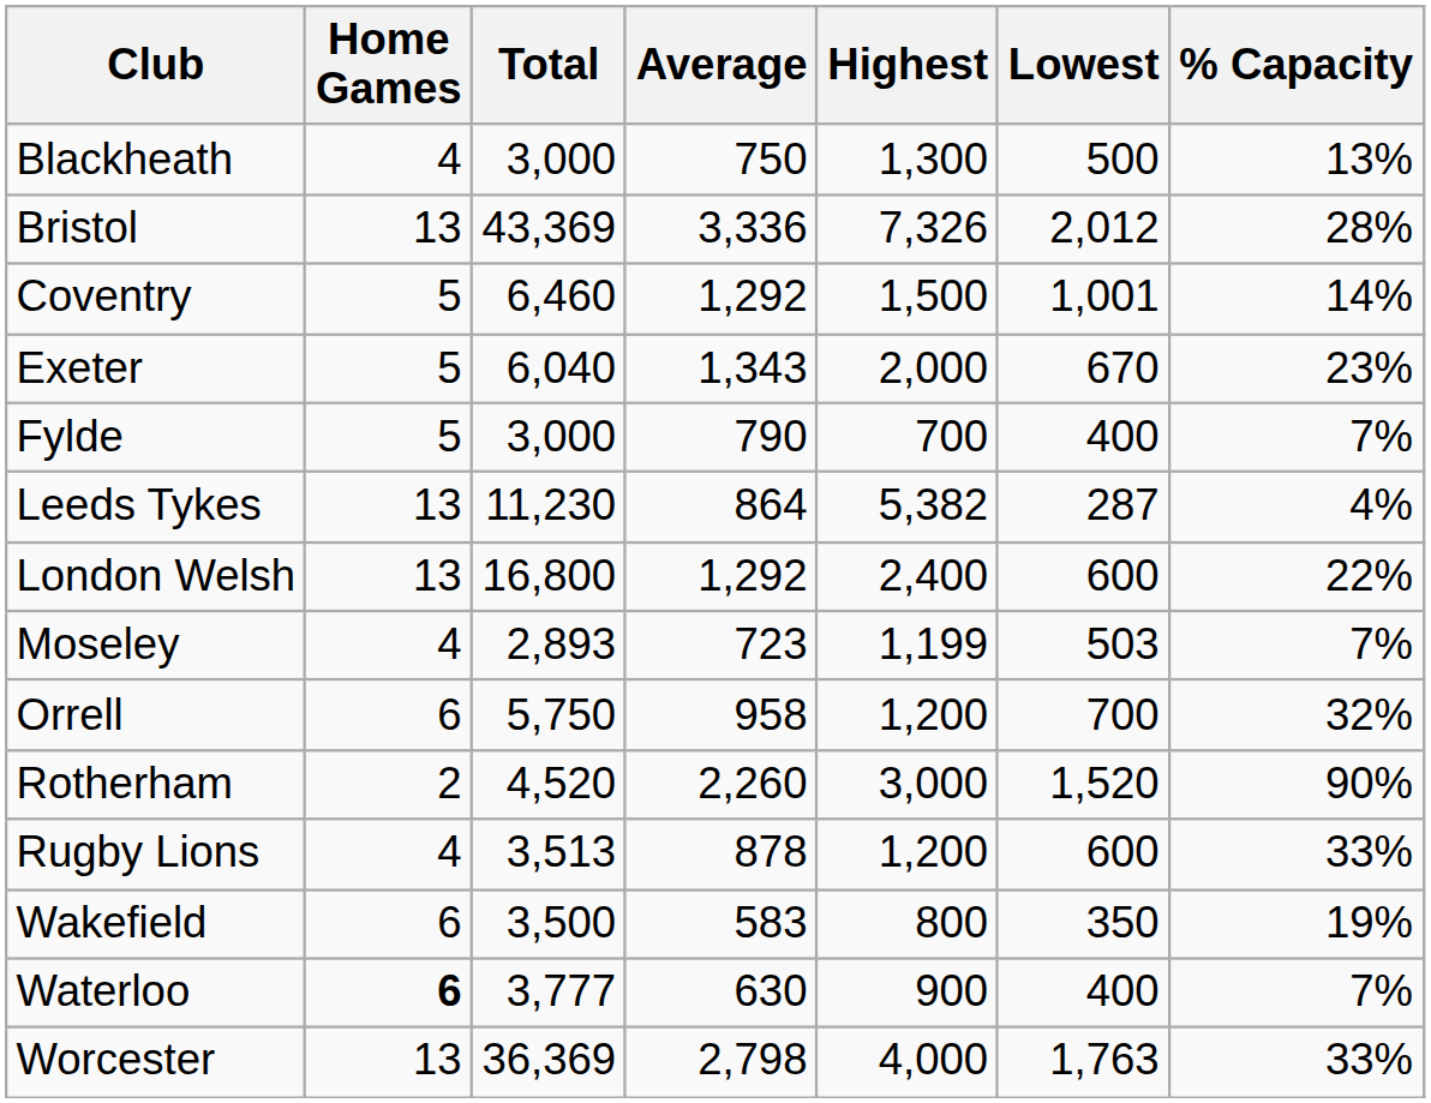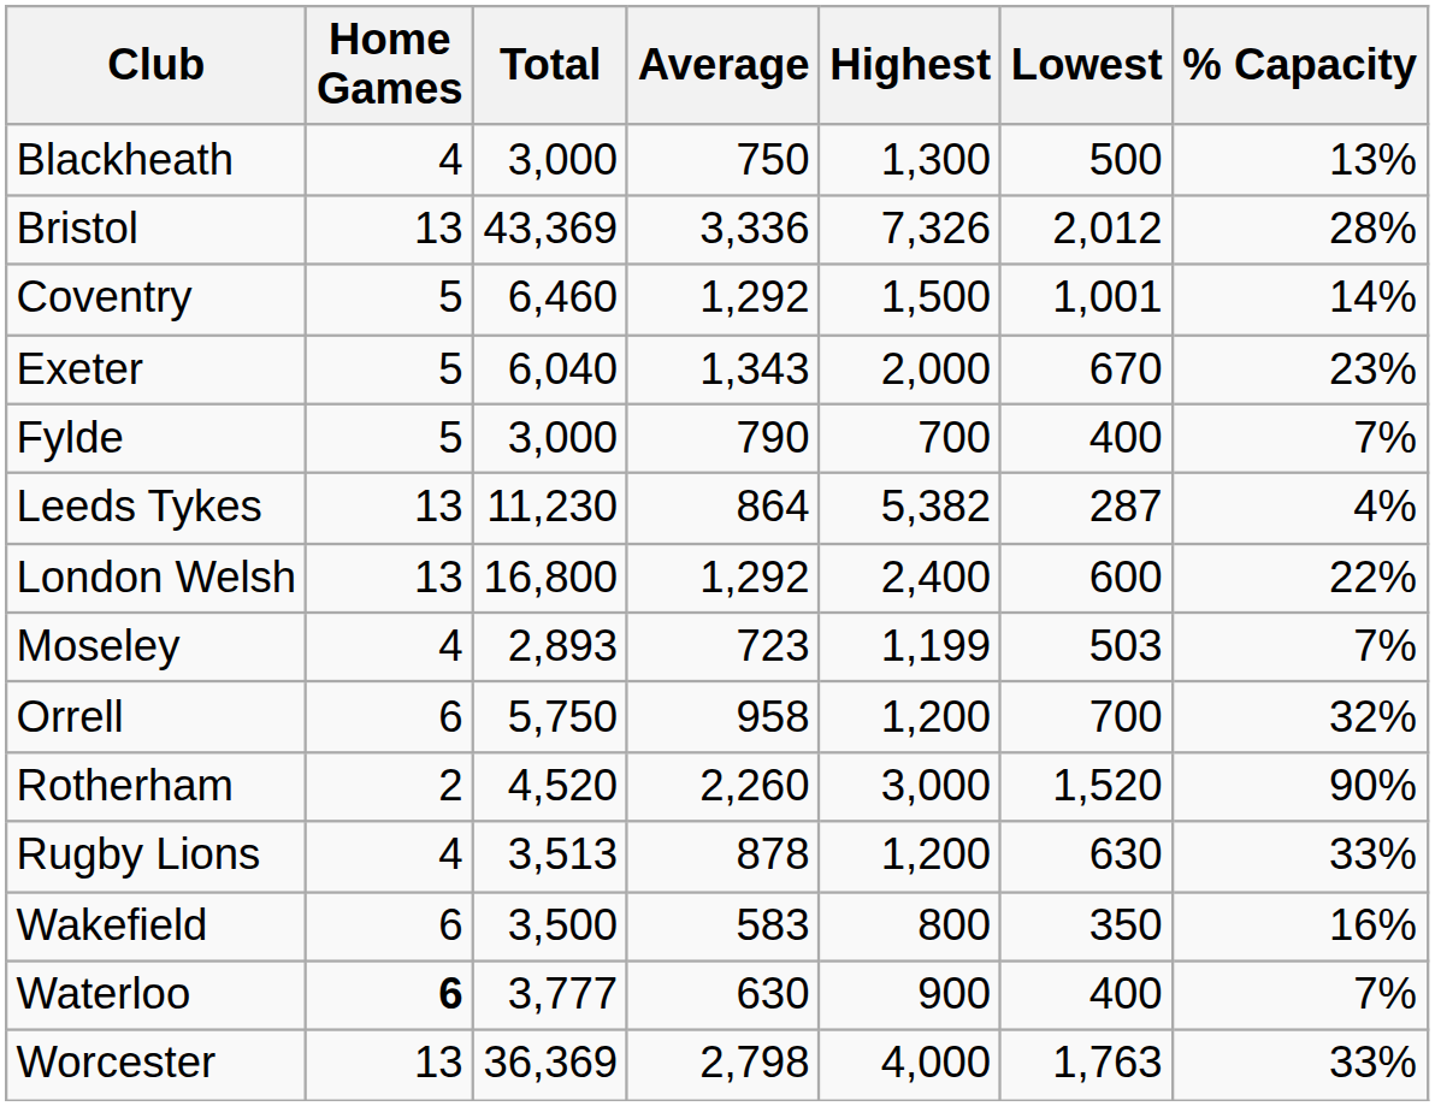 <table class="wikitable sortable" style="text-align:right">
 <tr>
 <th>Club</th>
 <th>Home<br>Games</th>
 <th>Total</th>
 <th>Average</th>
 <th>Highest</th>
 <th>Lowest</th>
 <th>% Capacity</th>
 </tr>
 <tr>
 <td style="text-align:left">Blackheath</td>
 <td>4</td>
 <td>3,000</td>
 <td>750</td>
 <td>1,300</td>
 <td>500</td>
 <td>13%</td>
 </tr>
 <tr>
 <td style="text-align:left">Bristol</td>
 <td>13</td>
 <td>43,369</td>
 <td>3,336</td>
 <td>7,326</td>
 <td>2,012</td>
 <td>28%</td>
 </tr>
 <tr>
 <td style="text-align:left">Coventry</td>
 <td>5</td>
 <td>6,460</td>
 <td>1,292</td>
 <td>1,500</td>
 <td>1,001</td>
 <td>14%</td>
 </tr>
 <tr>
 <td style="text-align:left">Exeter</td>
 <td>5</td>
 <td>6,040</td>
 <td>1,343</td>
 <td>2,000</td>
 <td>670</td>
 <td>23%</td>
 </tr>
 <tr>
 <td style="text-align:left">Fylde</td>
 <td>5</td>
 <td>3,000</td>
 <td>790</td>
 <td>700</td>
 <td>400</td>
 <td>7%</td>
 </tr>
 <tr>
 <td style="text-align:left">Leeds Tykes</td>
 <td>13</td>
 <td>11,230</td>
 <td>864</td>
 <td>5,382</td>
 <td>287</td>
 <td>4%</td>
 </tr>
 <tr>
 <td style="text-align:left">London Welsh</td>
 <td>13</td>
 <td>16,800</td>
 <td>1,292</td>
 <td>2,400</td>
 <td>600</td>
 <td>22%</td>
 </tr>
 <tr>
 <td style="text-align:left">Moseley</td>
 <td>4</td>
 <td>2,893</td>
 <td>723</td>
 <td>1,199</td>
 <td>503</td>
 <td>7%</td>
 </tr>
 <tr>
 <td style="text-align:left">Orrell</td>
 <td>6</td>
 <td>5,750</td>
 <td>958</td>
 <td>1,200</td>
 <td>700</td>
 <td>32%</td>
 </tr>
 <tr>
 <td style="text-align:left">Rotherham</td>
 <td>2</td>
 <td>4,520</td>
 <td>2,260</td>
 <td>3,000</td>
 <td>1,520</td>
 <td>90%</td>
 </tr>
 <tr>
 <td style="text-align:left">Rugby Lions</td>
 <td>4</td>
 <td>3,513</td>
 <td>878</td>
 <td>1,200</td>
-<td>600</td>
+<td>630</td>
 <td>33%</td>
 </tr>
 <tr>
 <td style="text-align:left">Wakefield</td>
 <td>6</td>
 <td>3,500</td>
 <td>583</td>
 <td>800</td>
 <td>350</td>
-<td>19%</td>
+<td>16%</td>
 </tr>
 <tr>
 <td style="text-align:left">Waterloo</td>
 <td><strong>6</strong></td>
 <td>3,777</td>
 <td>630</td>
 <td>900</td>
 <td>400</td>
 <td>7%</td>
 </tr>
 <tr>
 <td style="text-align:left">Worcester</td>
 <td>13</td>
 <td>36,369</td>
 <td>2,798</td>
 <td>4,000</td>
 <td>1,763</td>
 <td>33%</td>
 </tr>
 <tr>
 </tr>
 </table>
